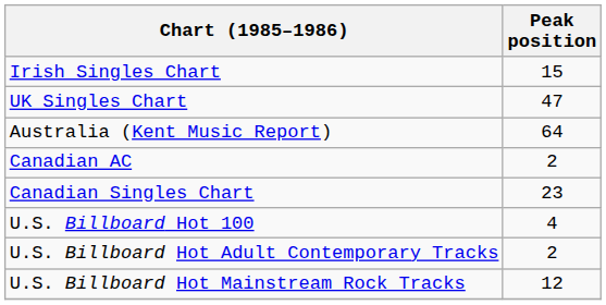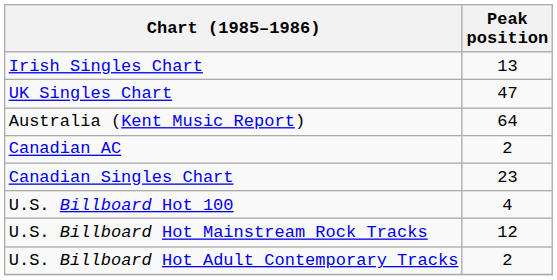 <table class="wikitable sortable">
 <tr>
 <th align="left">Chart (1985–1986)</th>
 <th align="center">Peak<br>position</th>
 </tr>
 <tr>
 <td align="left"><a href='#'>Irish Singles Chart</a></td>
-<td align="center">15</td>
+<td align="center">13</td>
 </tr>
 <tr>
 <td align="left"><a href='#'>UK Singles Chart</a></td>
 <td align="center">47</td>
 </tr>
 <tr>
 <td>Australia (<a href='#'>Kent Music Report</a>)</td>
 <td style="text-align:center;">64</td>
 </tr>
 <tr>
 <td align="left"><a href='#'>Canadian AC</a></td>
 <td align="center">2</td>
 </tr>
 <tr>
 <td align="left"><a href='#'>Canadian Singles Chart</a></td>
 <td align="center">23</td>
 </tr>
 <tr>
 <td align="left">U.S. <a href='#'><em>Billboard</em> Hot 100</a></td>
 <td align="center">4</td>
 </tr>
 <tr>
+<td align="left">U.S. <em>Billboard</em> <a href='#'>Hot Mainstream Rock Tracks</a></td>
+<td align="center">12</td>
+</tr>
+<tr>
 <td align="left">U.S. <em>Billboard</em> <a href='#'>Hot Adult Contemporary Tracks</a></td>
 <td align="center">2</td>
 </tr>
 <tr>
-<td align="left">U.S. <em>Billboard</em> <a href='#'>Hot Mainstream Rock Tracks</a></td>
-<td align="center">12</td>
-</tr>
-<tr>
 </tr>
 </table>
